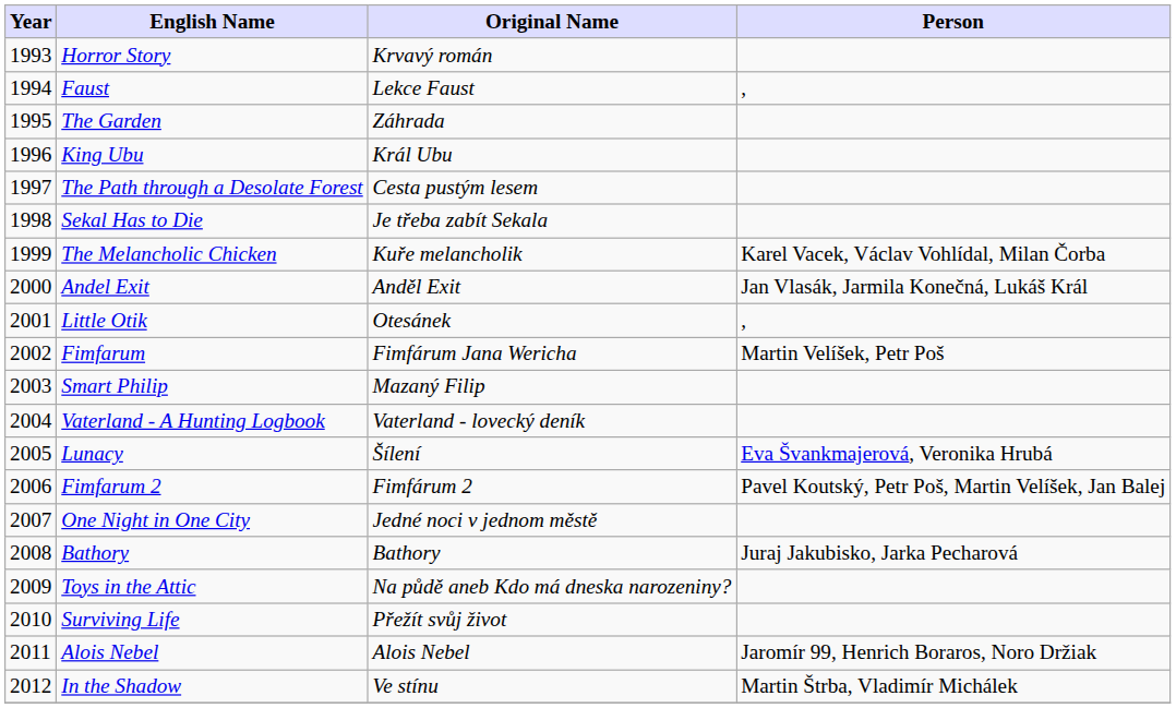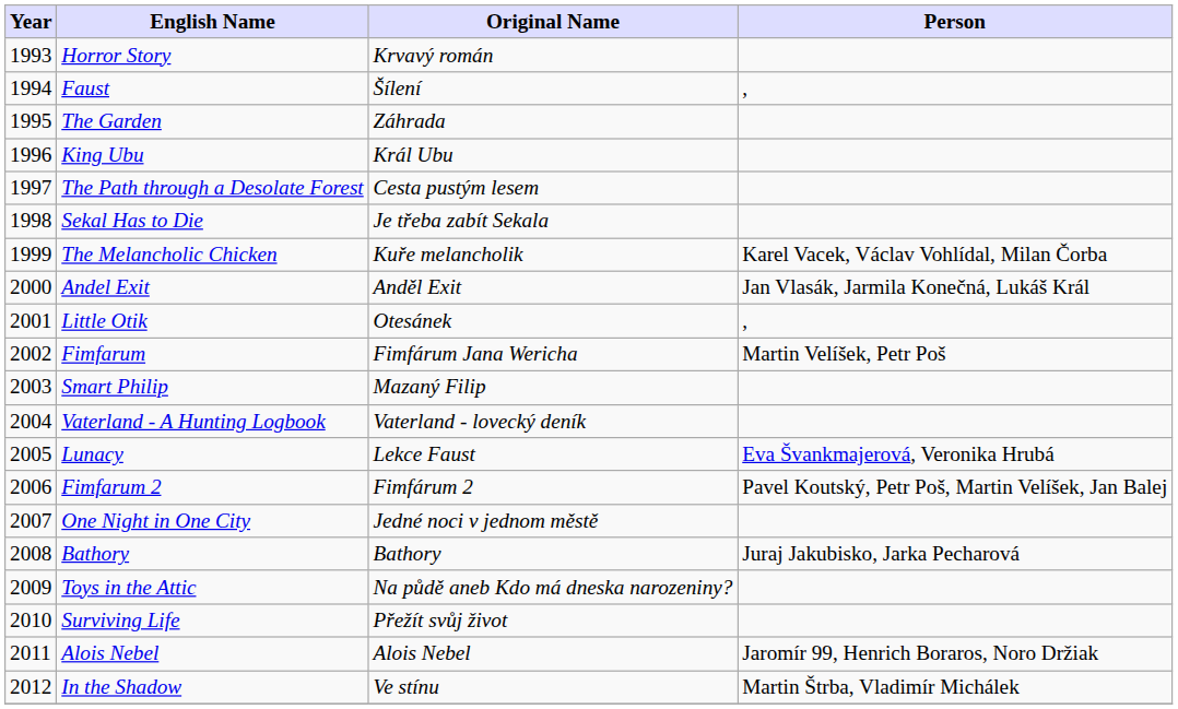 <table class="wikitable sortable">
 <tr>
 <th style="background:#DDDDFF;">Year</th>
 <th style="background:#DDDDFF;">English Name</th>
 <th style="background:#DDDDFF;">Original Name</th>
 <th style="background:#DDDDFF;">Person</th>
 </tr>
 <tr>
 <td>1993</td>
 <td><em><a href='#'>Horror Story</a></em></td>
 <td><em>Krvavý román</em></td>
 <td></td>
 </tr>
 <tr>
 <td>1994</td>
 <td><em><a href='#'>Faust</a></em></td>
-<td><em>Lekce Faust</em></td>
+<td><em>Šílení</em></td>
 <td>, </td>
 </tr>
 <tr>
 <td>1995</td>
 <td><em><a href='#'>The Garden</a></em></td>
 <td><em>Záhrada</em></td>
 <td></td>
 </tr>
 <tr>
 <td>1996</td>
 <td><em><a href='#'>King Ubu</a></em></td>
 <td><em>Král Ubu</em></td>
 <td></td>
 </tr>
 <tr>
 <td>1997</td>
 <td><em><a href='#'>The Path through a Desolate Forest</a></em></td>
 <td><em>Cesta pustým lesem</em></td>
 <td></td>
 </tr>
 <tr>
 <td>1998</td>
 <td><em><a href='#'>Sekal Has to Die</a></em></td>
 <td><em>Je třeba zabít Sekala</em></td>
 <td></td>
 </tr>
 <tr>
 <td>1999</td>
 <td><em><a href='#'>The Melancholic Chicken</a></em></td>
 <td><em>Kuře melancholik</em></td>
 <td>Karel Vacek, Václav Vohlídal, Milan Čorba</td>
 </tr>
 <tr>
 <td>2000</td>
 <td><em><a href='#'>Andel Exit</a></em></td>
 <td><em>Anděl Exit</em></td>
 <td>Jan Vlasák, Jarmila Konečná, Lukáš Král</td>
 </tr>
 <tr>
 <td>2001</td>
 <td><em><a href='#'>Little Otik</a></em></td>
 <td><em>Otesánek</em></td>
 <td>, </td>
 </tr>
 <tr>
 <td>2002</td>
 <td><em><a href='#'>Fimfarum</a></em></td>
 <td><em>Fimfárum Jana Wericha</em></td>
 <td>Martin Velíšek, Petr Poš</td>
 </tr>
 <tr>
 <td>2003</td>
 <td><em><a href='#'>Smart Philip</a></em></td>
 <td><em>Mazaný Filip</em></td>
 <td></td>
 </tr>
 <tr>
 <td>2004</td>
 <td><em><a href='#'>Vaterland - A Hunting Logbook</a></em></td>
 <td><em>Vaterland - lovecký deník</em></td>
 <td></td>
 </tr>
 <tr>
 <td>2005</td>
 <td><em><a href='#'>Lunacy</a></em></td>
-<td><em>Šílení</em></td>
+<td><em>Lekce Faust</em></td>
 <td><a href='#'>Eva Švankmajerová</a>, Veronika Hrubá</td>
 </tr>
 <tr>
 <td>2006</td>
 <td><em><a href='#'>Fimfarum 2</a></em></td>
 <td><em>Fimfárum 2</em></td>
 <td>Pavel Koutský, Petr Poš, Martin Velíšek, Jan Balej</td>
 </tr>
 <tr>
 <td>2007</td>
 <td><em><a href='#'>One Night in One City</a></em></td>
 <td><em>Jedné noci v jednom městě</em></td>
 <td></td>
 </tr>
 <tr>
 <td>2008</td>
 <td><em><a href='#'>Bathory</a></em></td>
 <td><em>Bathory</em></td>
 <td>Juraj Jakubisko, Jarka Pecharová</td>
 </tr>
 <tr>
 <td>2009</td>
 <td><em><a href='#'>Toys in the Attic</a></em></td>
 <td><em>Na půdě aneb Kdo má dneska narozeniny?</em></td>
 <td></td>
 </tr>
 <tr>
 <td>2010</td>
 <td><em><a href='#'>Surviving Life</a></em></td>
 <td><em>Přežít svůj život</em></td>
 <td></td>
 </tr>
 <tr>
 <td>2011</td>
 <td><em><a href='#'>Alois Nebel</a></em></td>
 <td><em>Alois Nebel</em></td>
 <td>Jaromír 99, Henrich Boraros, Noro Držiak</td>
 </tr>
 <tr>
 <td>2012</td>
 <td><em><a href='#'>In the Shadow</a></em></td>
 <td><em>Ve stínu</em></td>
 <td>Martin Štrba, Vladimír Michálek</td>
 </tr>
 <tr>
 </tr>
 </table>
